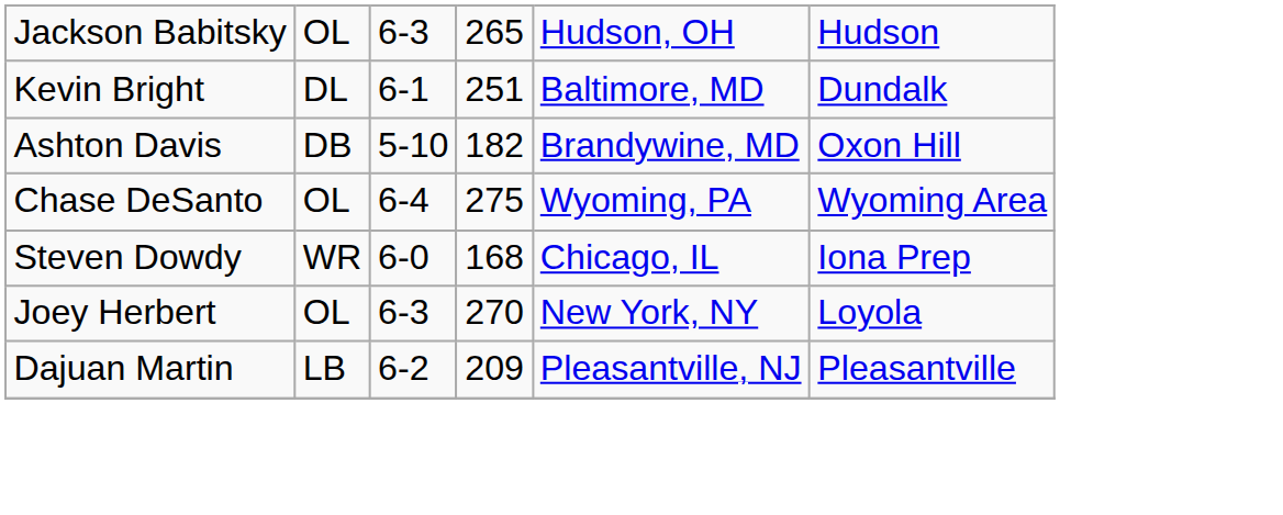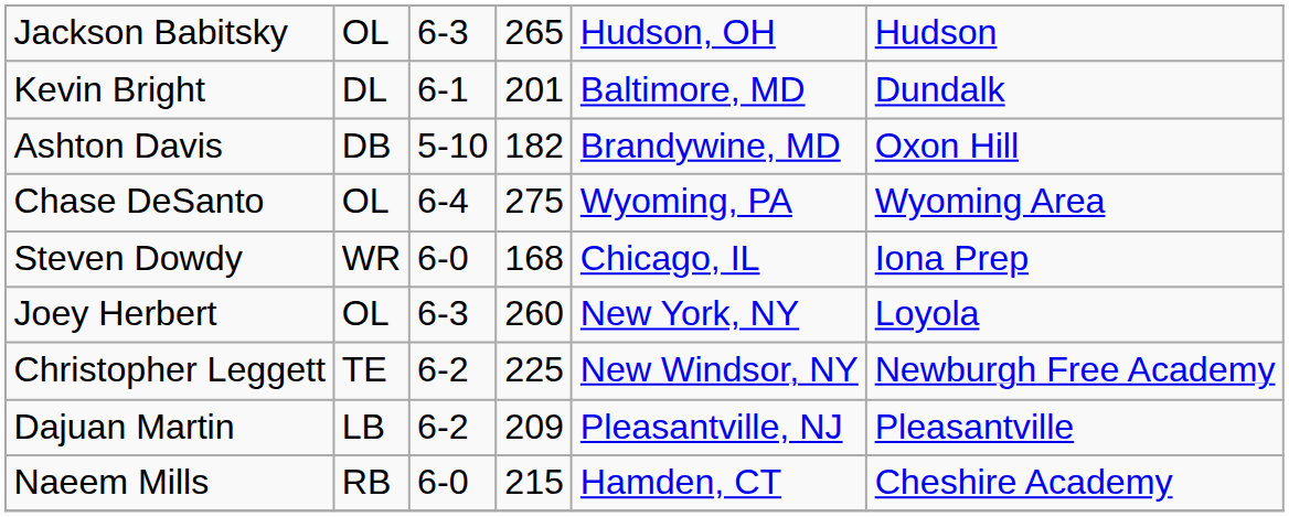 <table class="wikitable sortable">
 <tr>
 <td>Jackson Babitsky</td>
 <td>OL</td>
 <td>6-3</td>
 <td>265</td>
 <td><a href='#'>Hudson, OH</a></td>
 <td><a href='#'>Hudson</a></td>
 </tr>
 <tr>
 <td>Kevin Bright</td>
 <td>DL</td>
 <td>6-1</td>
-<td>251</td>
+<td>201</td>
 <td><a href='#'>Baltimore, MD</a></td>
 <td><a href='#'>Dundalk</a></td>
 </tr>
 <tr>
 <td>Ashton Davis</td>
 <td>DB</td>
 <td>5-10</td>
 <td>182</td>
 <td><a href='#'>Brandywine, MD</a></td>
 <td><a href='#'>Oxon Hill</a></td>
 </tr>
 <tr>
 <td>Chase DeSanto</td>
 <td>OL</td>
 <td>6-4</td>
 <td>275</td>
 <td><a href='#'>Wyoming, PA</a></td>
 <td><a href='#'>Wyoming Area</a></td>
 </tr>
 <tr>
 <td>Steven Dowdy</td>
 <td>WR</td>
 <td>6-0</td>
 <td>168</td>
 <td><a href='#'>Chicago, IL</a></td>
 <td><a href='#'>Iona Prep</a></td>
 </tr>
 <tr>
 <td>Joey Herbert</td>
 <td>OL</td>
 <td>6-3</td>
-<td>270</td>
+<td>260</td>
 <td><a href='#'>New York, NY</a></td>
 <td><a href='#'>Loyola</a></td>
+</tr>
+<tr>
+<td>Christopher Leggett</td>
+<td>TE</td>
+<td>6-2</td>
+<td>225</td>
+<td><a href='#'>New Windsor, NY</a></td>
+<td><a href='#'>Newburgh Free Academy</a></td>
 </tr>
 <tr>
 <td>Dajuan Martin</td>
 <td>LB</td>
 <td>6-2</td>
 <td>209</td>
 <td><a href='#'>Pleasantville, NJ</a></td>
 <td><a href='#'>Pleasantville</a></td>
 </tr>
 <tr>
+<td>Naeem Mills</td>
+<td>RB</td>
+<td>6-0</td>
+<td>215</td>
+<td><a href='#'>Hamden, CT</a></td>
+<td><a href='#'>Cheshire Academy</a></td>
+</tr>
+<tr>
 </tr>
 </table>
